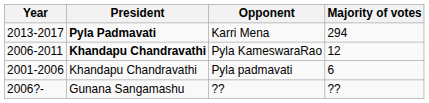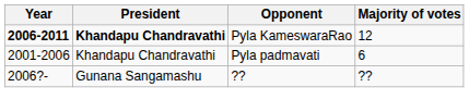 <table class="wikitable">
 <tr>
 <th>Year</th>
 <th>President</th>
 <th>Opponent</th>
 <th>Majority of votes</th>
 </tr>
 <tr>
-<td>2013-2017</td>
-<td><strong>Pyla Padmavati</strong></td>
-<td>Karri Mena</td>
-<td>294</td>
-</tr>
-<tr>
-<td>2006-2011</td>
+<td><strong>2006-2011</strong></td>
 <td><strong>Khandapu Chandravathi</strong></td>
 <td>Pyla KameswaraRao</td>
 <td>12</td>
 </tr>
 <tr>
 <td>2001-2006</td>
 <td>Khandapu Chandravathi</td>
 <td>Pyla padmavati</td>
 <td>6</td>
 </tr>
 <tr>
 <td>2006?-</td>
 <td>Gunana Sangamashu</td>
 <td>??</td>
 <td>??</td>
 </tr>
 </table>
